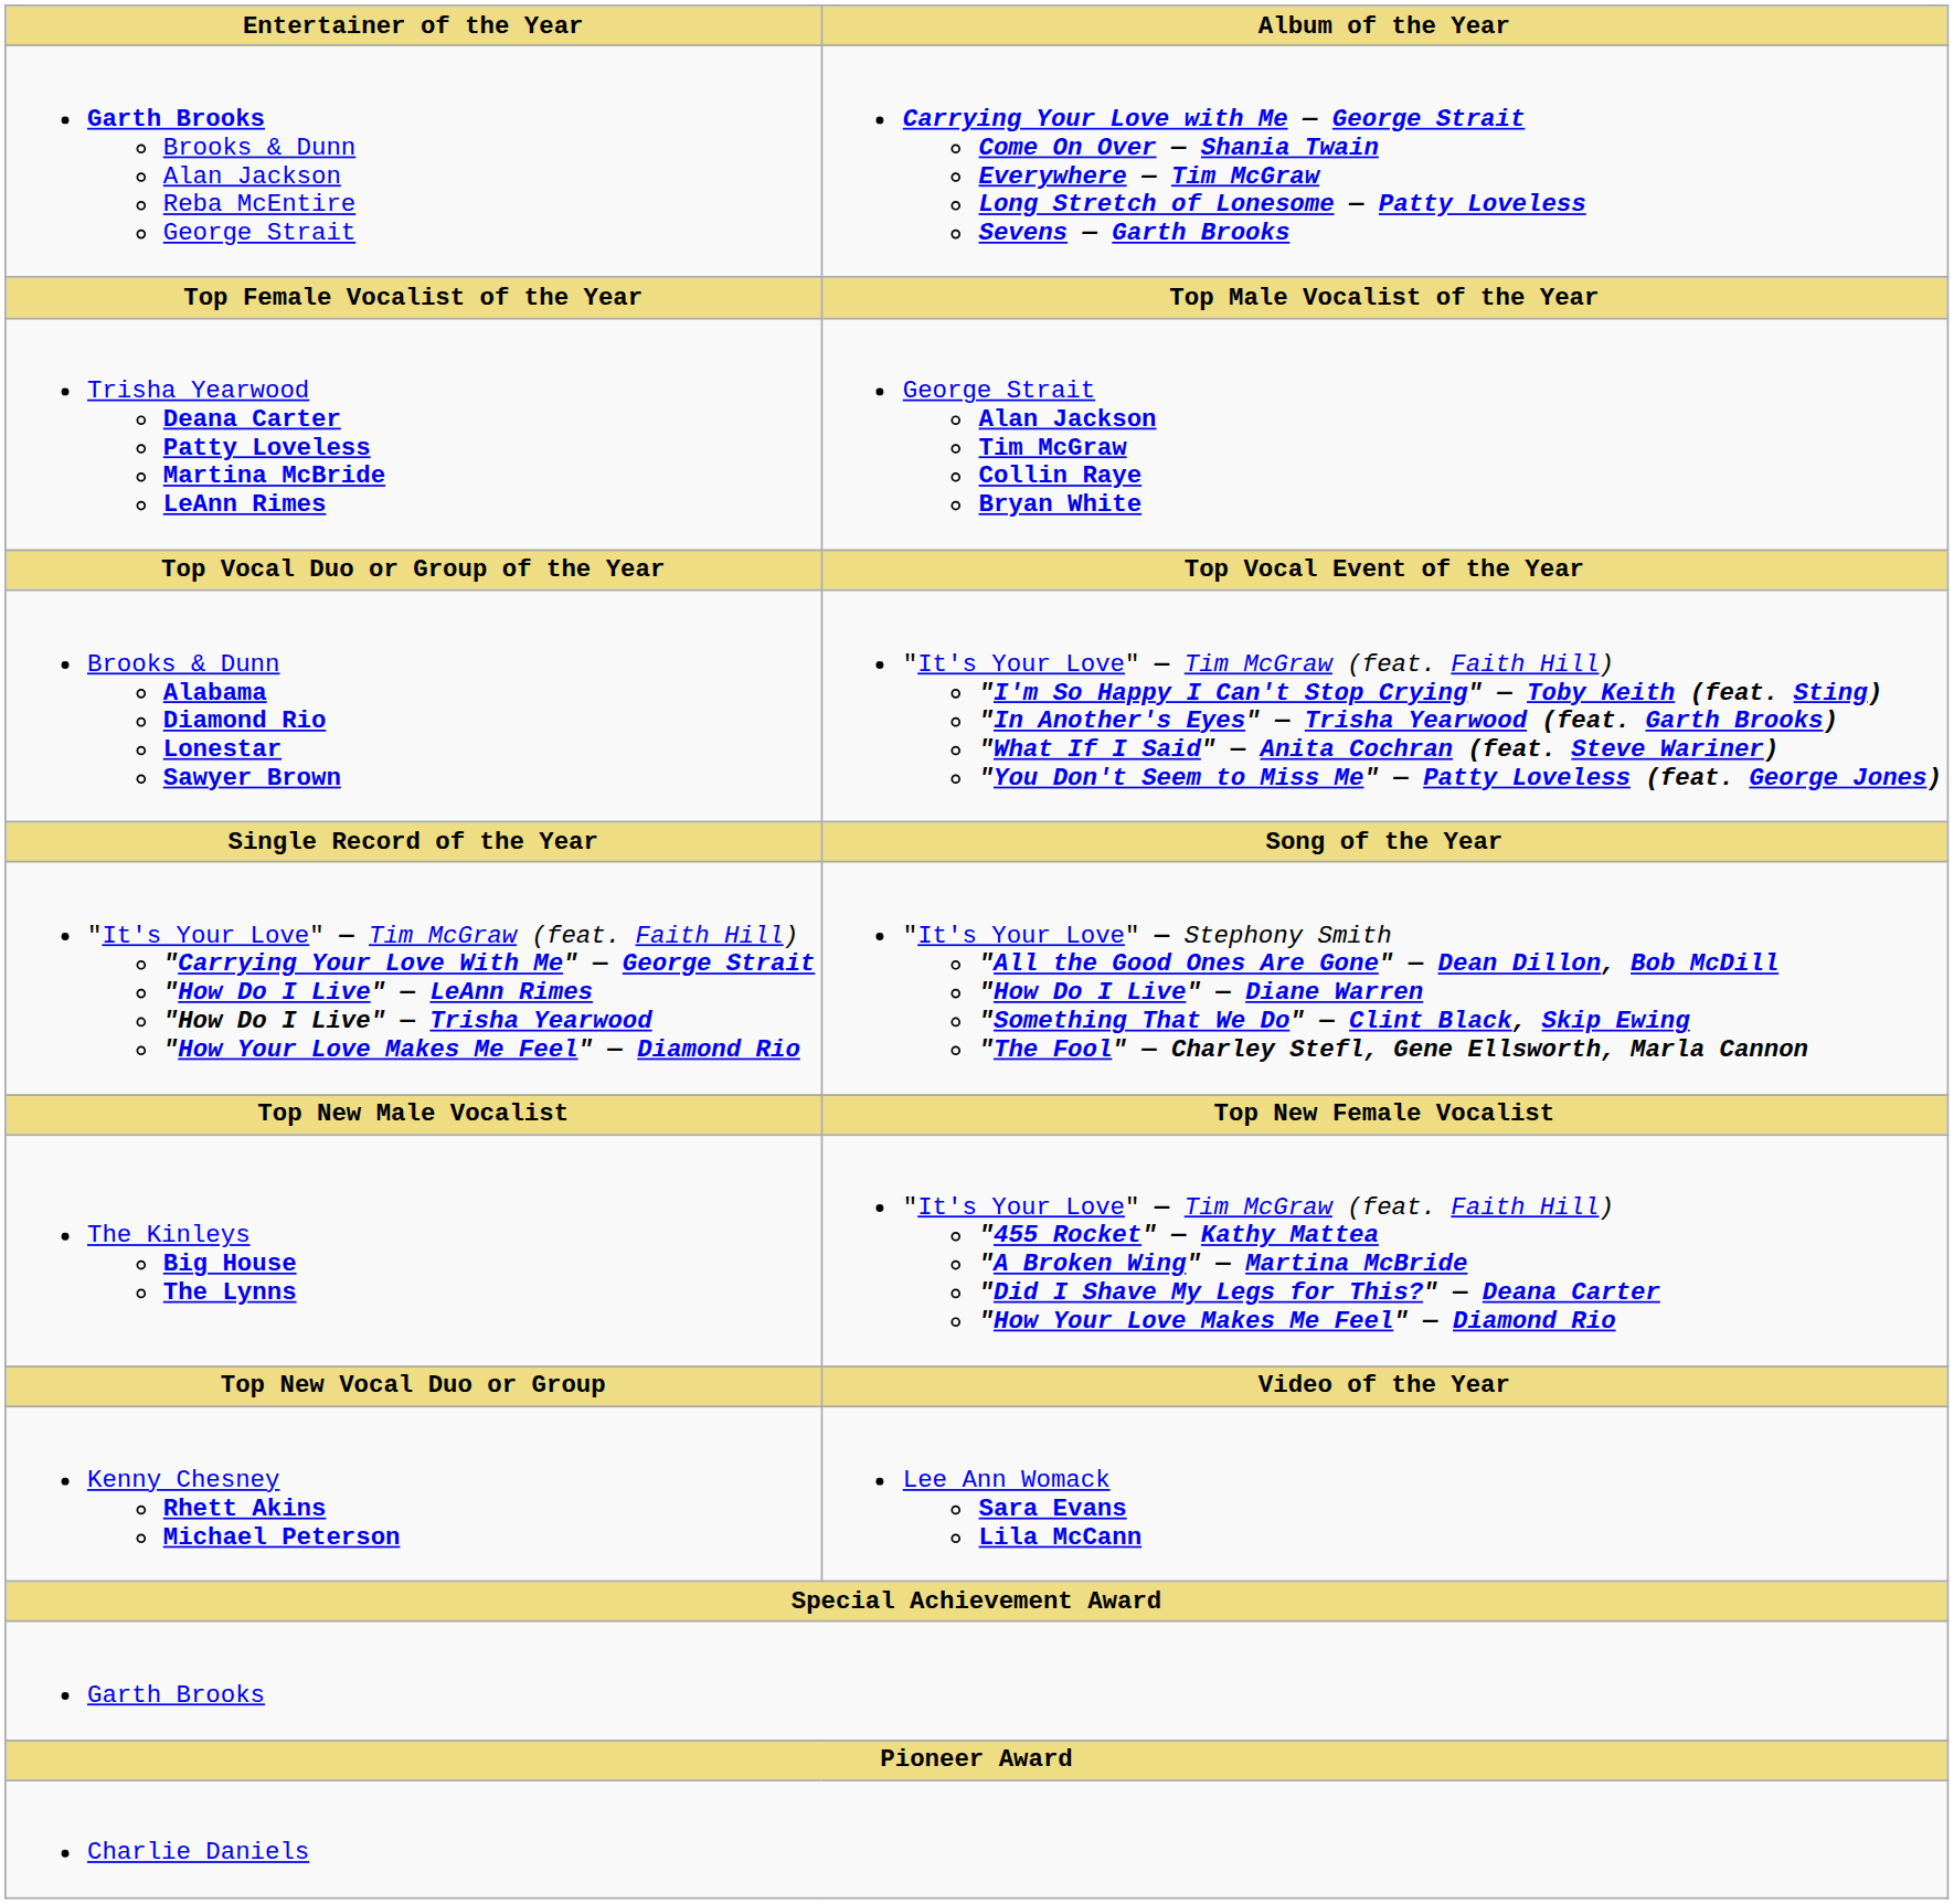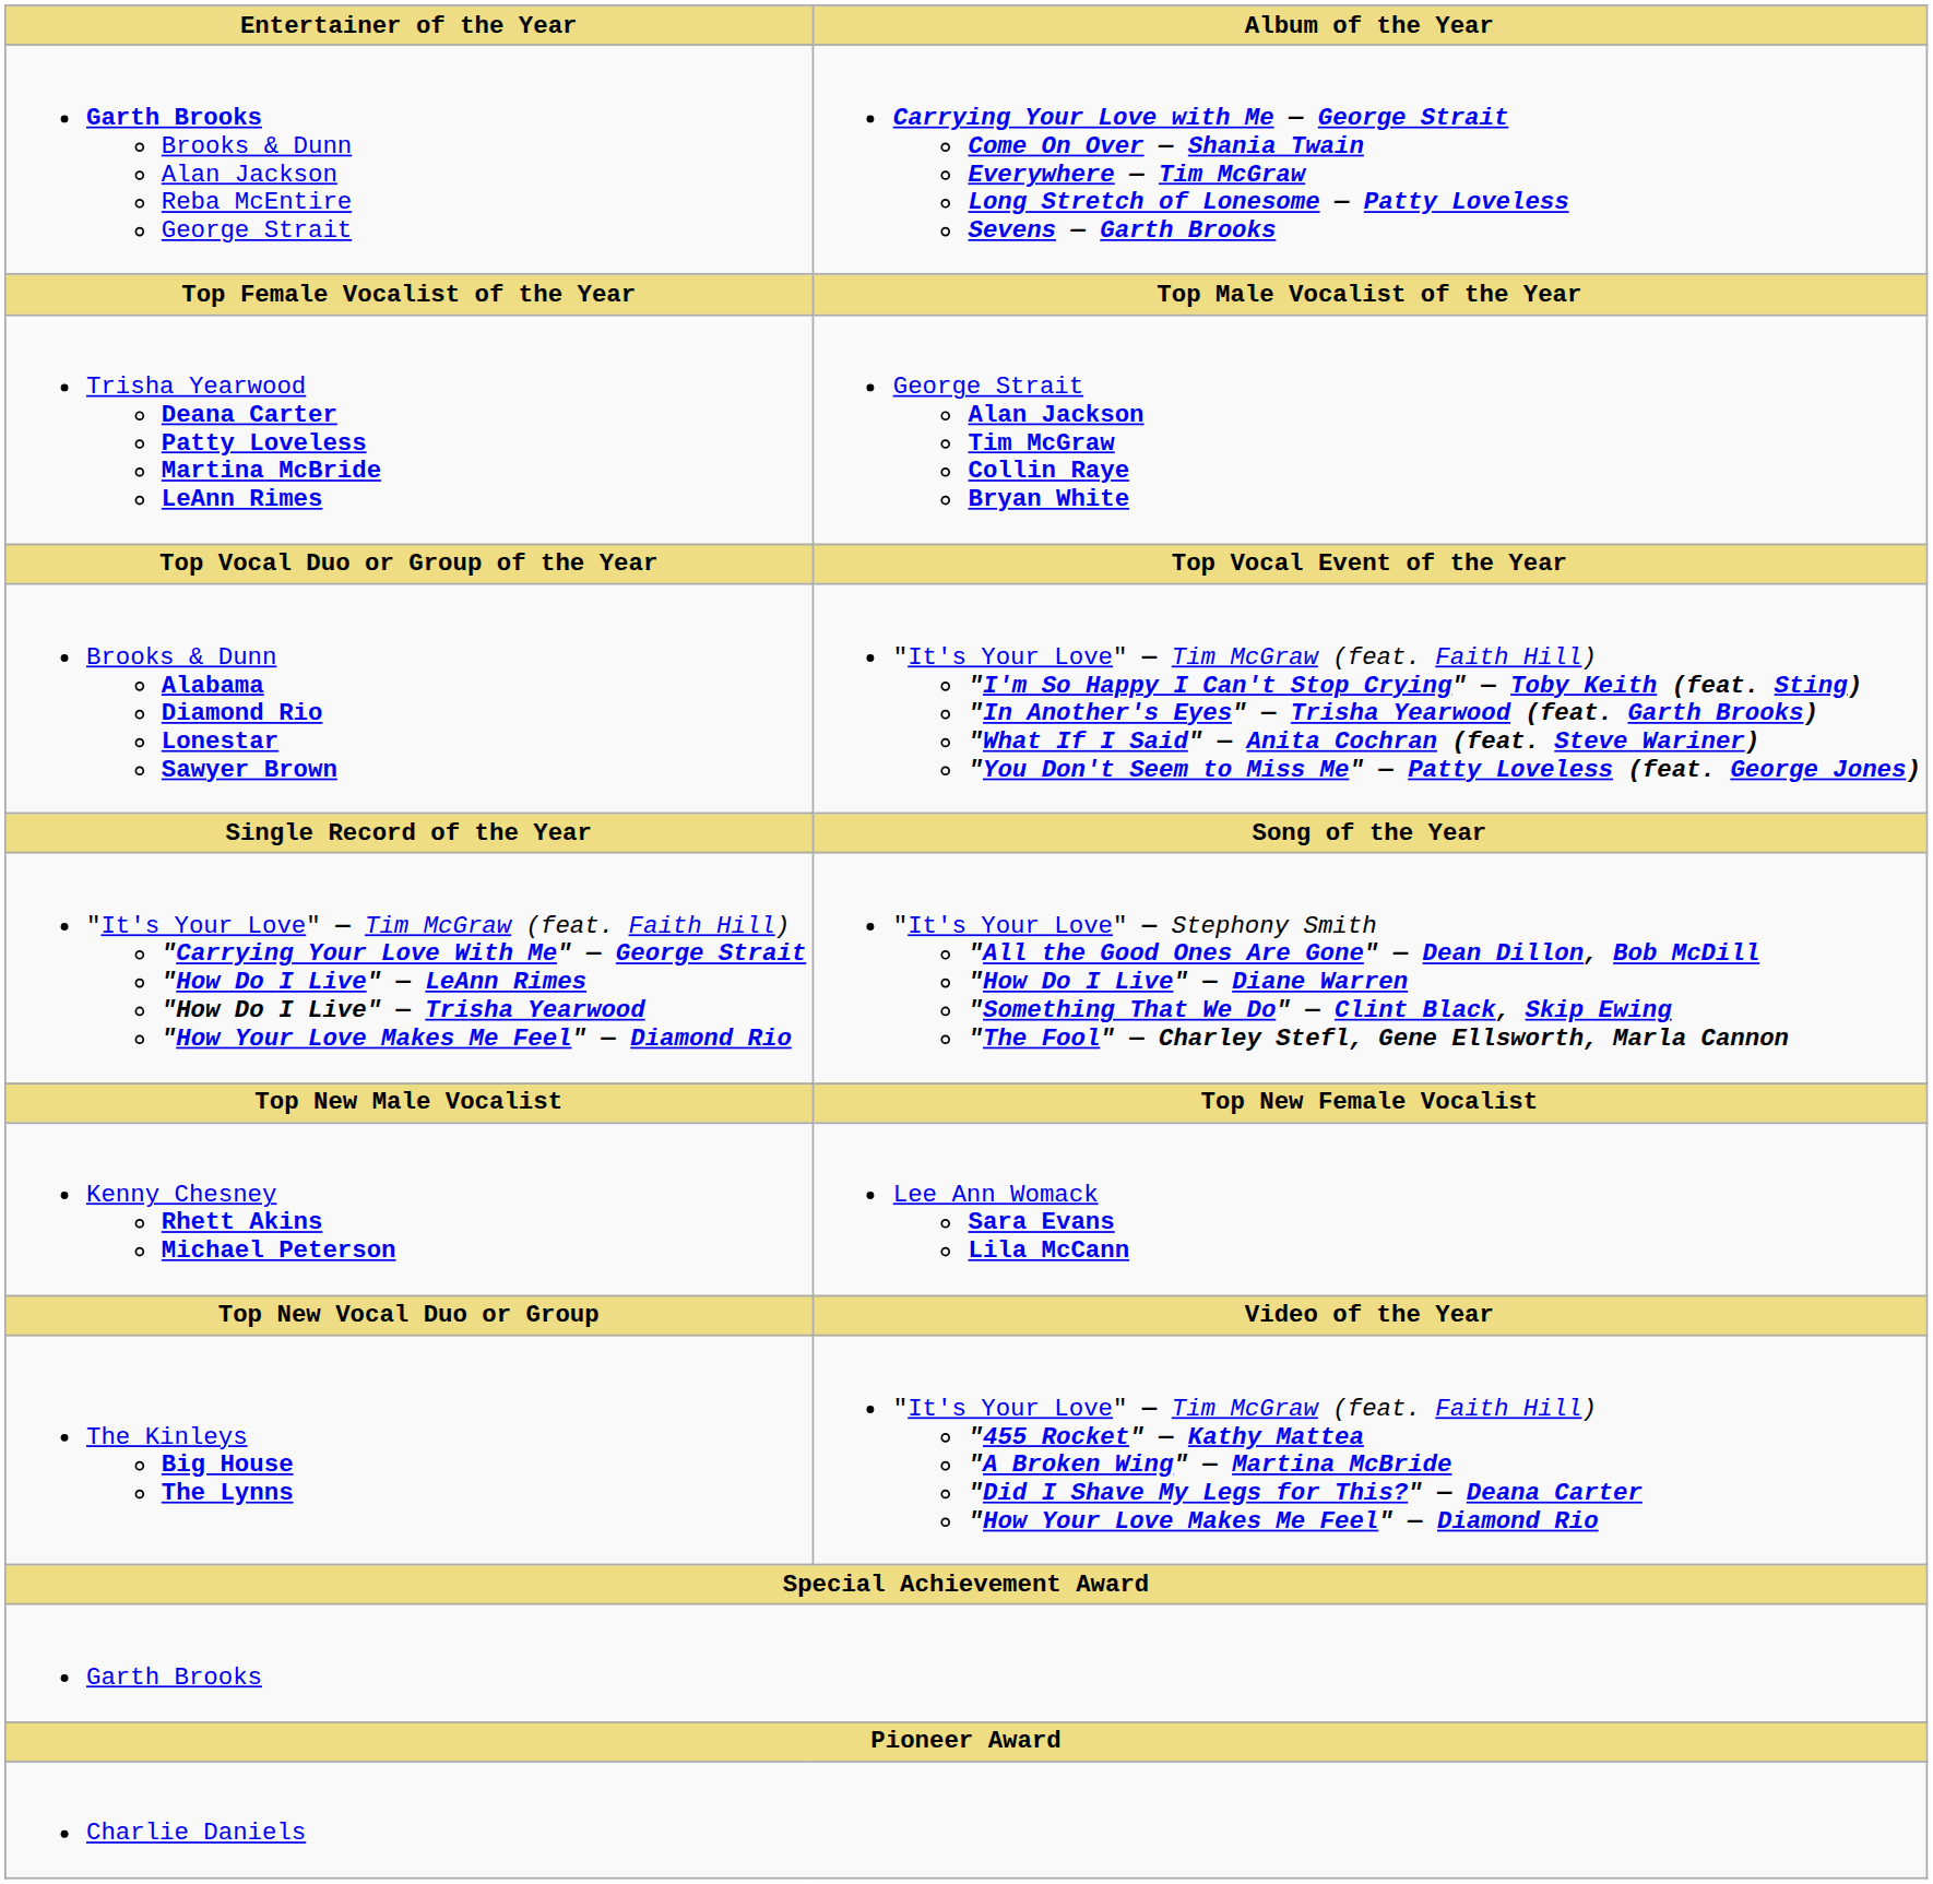 <table class="wikitable">
 <tr>
 <th style="background:#EEDD85; width=50%">Entertainer of the Year</th>
 <th style="background:#EEDD85; width=50%">Album of the Year</th>
 </tr>
 <tr>
 <td style="vertical-align:top"><br><ul><li><strong><a href='#'>Garth Brooks</a></strong><ul><li><a href='#'>Brooks & Dunn</a></li><li><a href='#'>Alan Jackson</a></li><li><a href='#'>Reba McEntire</a></li><li><a href='#'>George Strait</a></li></ul></li></ul></td>
 <td style="vertical-align:top"><br><ul><li><strong><em><a href='#'>Carrying Your Love with Me</a><em> — <a href='#'>George Strait</a><strong><ul><li></em><a href='#'>Come On Over</a><em> — <a href='#'>Shania Twain</a></li><li></em><a href='#'>Everywhere</a><em> — <a href='#'>Tim McGraw</a></li><li></em><a href='#'>Long Stretch of Lonesome</a><em> — <a href='#'>Patty Loveless</a></li><li></em><a href='#'>Sevens</a><em> — <a href='#'>Garth Brooks</a></li></ul></li></ul></td>
 </tr>
 <tr>
 <th style="background:#EEDD82; width=50%">Top Female Vocalist of the Year</th>
 <th style="background:#EEDD82; width=50%">Top Male Vocalist of the Year</th>
 </tr>
 <tr>
 <td style="vertical-align:top"><br><ul><li></strong><a href='#'>Trisha Yearwood</a><strong><ul><li><a href='#'>Deana Carter</a></li><li><a href='#'>Patty Loveless</a></li><li><a href='#'>Martina McBride</a></li><li><a href='#'>LeAnn Rimes</a></li></ul></li></ul></td>
 <td style="vertical-align:top"><br><ul><li></strong><a href='#'>George Strait</a><strong><ul><li><a href='#'>Alan Jackson</a></li><li><a href='#'>Tim McGraw</a></li><li><a href='#'>Collin Raye</a></li><li><a href='#'>Bryan White</a></li></ul></li></ul></td>
 </tr>
 <tr>
 <th style="background:#EEDD82; width=50%">Top Vocal Duo or Group of the Year</th>
 <th style="background:#EEDD82; width=50%">Top Vocal Event of the Year</th>
 </tr>
 <tr>
 <td style="vertical-align:top"><br><ul><li></strong><a href='#'>Brooks & Dunn</a><strong><ul><li><a href='#'>Alabama</a></li><li><a href='#'>Diamond Rio</a></li><li><a href='#'>Lonestar</a></li><li><a href='#'>Sawyer Brown</a></li></ul></li></ul></td>
 <td style="vertical-align:top"><br><ul><li></strong>"<a href='#'>It's Your Love</a>"<strong> </em>—<em> </strong><a href='#'>Tim McGraw</a> (feat. <a href='#'>Faith Hill</a>)<strong><ul><li>"<a href='#'>I'm So Happy I Can't Stop Crying</a>" </em>—<em> <a href='#'>Toby Keith</a> (feat. <a href='#'>Sting</a>)</li><li>"<a href='#'>In Another's Eyes</a>" </em>—<em> <a href='#'>Trisha Yearwood</a> (feat. <a href='#'>Garth Brooks</a>)</li><li>"<a href='#'>What If I Said</a>" </em>—<em> <a href='#'>Anita Cochran</a> (feat. <a href='#'>Steve Wariner</a>)</li><li>"<a href='#'>You Don't Seem to Miss Me</a>" </em>—<em> <a href='#'>Patty Loveless</a> (feat. <a href='#'>George Jones</a>)</li></ul></li></ul></td>
 </tr>
 <tr>
 <th style="background:#EEDD82; width=50%">Single Record of the Year</th>
 <th style="background:#EEDD82; width=50%">Song of the Year</th>
 </tr>
 <tr>
 <td style="vertical-align:top"><br><ul><li></strong>"<a href='#'>It's Your Love</a>"<strong> </em>—<em> </strong><a href='#'>Tim McGraw</a> (feat. <a href='#'>Faith Hill</a>)<strong><ul><li>"<a href='#'>Carrying Your Love With Me</a>" </em>—<em> <a href='#'>George Strait</a></li><li>"<a href='#'>How Do I Live</a>" </em>—<em> <a href='#'>LeAnn Rimes</a></li><li>"How Do I Live" </em>—<em> <a href='#'>Trisha Yearwood</a></li><li>"<a href='#'>How Your Love Makes Me Feel</a>" </em>—<em> <a href='#'>Diamond Rio</a></li></ul></li></ul></td>
 <td style="vertical-align:top"><br><ul><li></strong>"<a href='#'>It's Your Love</a>"<strong> </em>—<em> </strong>Stephony Smith<strong><ul><li>"<a href='#'>All the Good Ones Are Gone</a>" </em>—<em> <a href='#'>Dean Dillon</a>, <a href='#'>Bob McDill</a></li><li>"<a href='#'>How Do I Live</a>" </em>—<em> <a href='#'>Diane Warren</a></li><li>"<a href='#'>Something That We Do</a>" </em>—<em> <a href='#'>Clint Black</a>, <a href='#'>Skip Ewing</a></li><li>"<a href='#'>The Fool</a>" </em>—<em> Charley Stefl, Gene Ellsworth, Marla Cannon</li></ul></li></ul></td>
 </tr>
 <tr>
 <th style="background:#EEDD82; width=50%">Top New Male Vocalist</th>
 <th style="background:#EEDD82; width=50%">Top New Female Vocalist</th>
 </tr>
 <tr>
-<td><br><ul><li></strong><a href='#'>The Kinleys</a><strong><ul><li><a href='#'>Big House</a></li><li><a href='#'>The Lynns</a></li></ul></li></ul></td>
-<td><br><ul><li></strong>"<a href='#'>It's Your Love</a>"<strong> </em>—<em> </strong><a href='#'>Tim McGraw</a> (feat. <a href='#'>Faith Hill</a>)<strong><ul><li>"<a href='#'>455 Rocket</a>" </em>—<em> <a href='#'>Kathy Mattea</a></li><li>"<a href='#'>A Broken Wing</a>" </em>—<em> <a href='#'>Martina McBride</a></li><li>"<a href='#'>Did I Shave My Legs for This?</a>" </em>—<em> <a href='#'>Deana Carter</a></li><li>"<a href='#'>How Your Love Makes Me Feel</a>" </em>—<em> <a href='#'>Diamond Rio</a></li></ul></li></ul></td>
+<td style="vertical-align:top"><br><ul><li></strong><a href='#'>Kenny Chesney</a><strong><ul><li><a href='#'>Rhett Akins</a></li><li><a href='#'>Michael Peterson</a></li></ul></li></ul></td>
+<td style="vertical-align:top"><br><ul><li></strong><a href='#'>Lee Ann Womack</a><strong><ul><li><a href='#'>Sara Evans</a></li><li><a href='#'>Lila McCann</a></li></ul></li></ul></td>
 </tr>
 <tr>
 <th style="background:#EEDD85; width=50%">Top New Vocal Duo or Group</th>
 <th style="background:#EEDD85; width=50%">Video of the Year</th>
 </tr>
 <tr>
-<td style="vertical-align:top"><br><ul><li></strong><a href='#'>Kenny Chesney</a><strong><ul><li><a href='#'>Rhett Akins</a></li><li><a href='#'>Michael Peterson</a></li></ul></li></ul></td>
-<td style="vertical-align:top"><br><ul><li></strong><a href='#'>Lee Ann Womack</a><strong><ul><li><a href='#'>Sara Evans</a></li><li><a href='#'>Lila McCann</a></li></ul></li></ul></td>
+<td><br><ul><li></strong><a href='#'>The Kinleys</a><strong><ul><li><a href='#'>Big House</a></li><li><a href='#'>The Lynns</a></li></ul></li></ul></td>
+<td><br><ul><li></strong>"<a href='#'>It's Your Love</a>"<strong> </em>—<em> </strong><a href='#'>Tim McGraw</a> (feat. <a href='#'>Faith Hill</a>)<strong><ul><li>"<a href='#'>455 Rocket</a>" </em>—<em> <a href='#'>Kathy Mattea</a></li><li>"<a href='#'>A Broken Wing</a>" </em>—<em> <a href='#'>Martina McBride</a></li><li>"<a href='#'>Did I Shave My Legs for This?</a>" </em>—<em> <a href='#'>Deana Carter</a></li><li>"<a href='#'>How Your Love Makes Me Feel</a>" </em>—<em> <a href='#'>Diamond Rio</a></li></ul></li></ul></td>
 </tr>
 <tr>
 <th colspan="2" style="background:#EEDD82; width=50%">Special Achievement Award</th>
 </tr>
 <tr>
 <td colspan="2"><br><ul><li></strong><a href='#'>Garth Brooks</a><strong></li></ul></td>
 </tr>
 <tr>
 <th colspan="2" style="background:#EEDD82; width=50%">Pioneer Award</th>
 </tr>
 <tr>
 <td colspan="2"><br><ul><li></strong><a href='#'>Charlie Daniels</a><strong></li></ul></td>
 </tr>
 </table>
